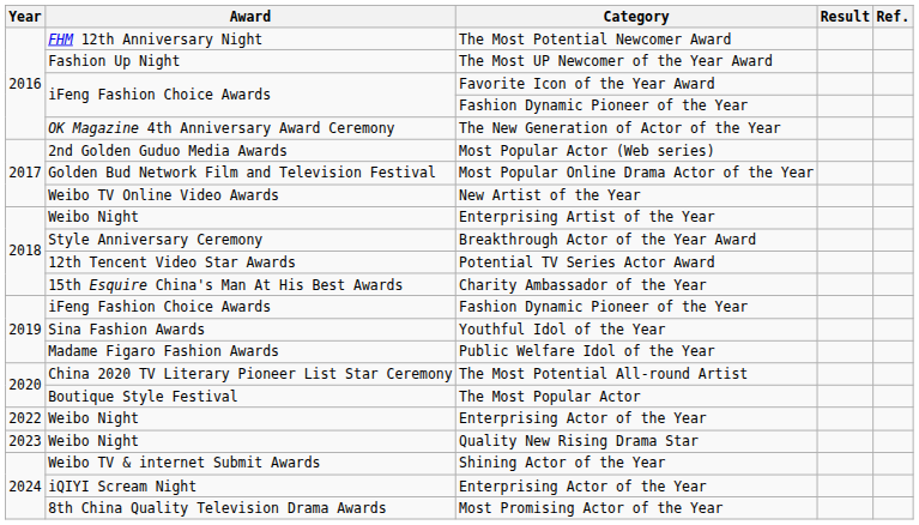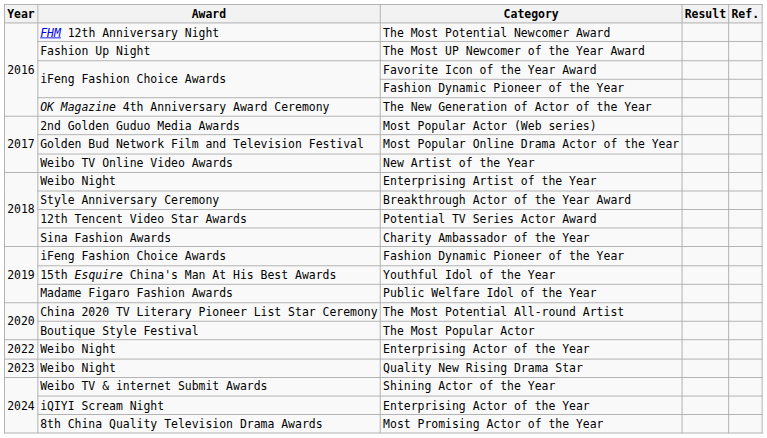 <table class="wikitable">
 <tr>
 <th>Year</th>
 <th>Award</th>
 <th>Category</th>
 <th>Result</th>
 <th>Ref.</th>
 </tr>
 <tr>
 <td rowspan="5">2016</td>
 <td><em><a href='#'>FHM</a></em> 12th Anniversary Night</td>
 <td>The Most Potential Newcomer Award</td>
 <td></td>
 <td></td>
 </tr>
 <tr>
 <td>Fashion Up Night</td>
 <td>The Most UP Newcomer of the Year Award</td>
 <td></td>
 <td></td>
 </tr>
 <tr>
 <td rowspan="2">iFeng Fashion Choice Awards</td>
 <td>Favorite Icon of the Year Award</td>
 <td></td>
 <td></td>
 </tr>
 <tr>
 <td>Fashion Dynamic Pioneer of the Year</td>
 <td></td>
 <td></td>
 </tr>
 <tr>
 <td><em>OK Magazine</em> 4th Anniversary Award Ceremony</td>
 <td>The New Generation of Actor of the Year</td>
 <td></td>
 <td></td>
 </tr>
 <tr>
 <td rowspan="3">2017</td>
 <td>2nd Golden Guduo Media Awards</td>
 <td>Most Popular Actor (Web series)</td>
 <td></td>
 <td></td>
 </tr>
 <tr>
 <td>Golden Bud Network Film and Television Festival</td>
 <td>Most Popular Online Drama Actor of the Year</td>
 <td></td>
 <td></td>
 </tr>
 <tr>
 <td>Weibo TV Online Video Awards</td>
 <td>New Artist of the Year</td>
 <td></td>
 <td></td>
 </tr>
 <tr>
 <td rowspan="4">2018</td>
 <td>Weibo Night</td>
 <td>Enterprising Artist of the Year</td>
 <td></td>
 <td></td>
 </tr>
 <tr>
 <td>Style Anniversary Ceremony</td>
 <td>Breakthrough Actor of the Year Award</td>
 <td></td>
 <td></td>
 </tr>
 <tr>
 <td>12th Tencent Video Star Awards</td>
 <td>Potential TV Series Actor Award</td>
 <td></td>
 <td></td>
 </tr>
 <tr>
-<td>15th <em>Esquire</em> China's Man At His Best Awards</td>
+<td>Sina Fashion Awards</td>
 <td>Charity Ambassador of the Year</td>
 <td></td>
 <td></td>
 </tr>
 <tr>
 <td rowspan="3">2019</td>
 <td>iFeng Fashion Choice Awards</td>
 <td>Fashion Dynamic Pioneer of the Year</td>
 <td></td>
 <td></td>
 </tr>
 <tr>
-<td>Sina Fashion Awards</td>
+<td>15th <em>Esquire</em> China's Man At His Best Awards</td>
 <td>Youthful Idol of the Year</td>
 <td></td>
 <td></td>
 </tr>
 <tr>
 <td>Madame Figaro Fashion Awards</td>
 <td>Public Welfare Idol of the Year</td>
 <td></td>
 <td></td>
 </tr>
 <tr>
 <td rowspan="2">2020</td>
 <td>China 2020 TV Literary Pioneer List Star Ceremony</td>
 <td>The Most Potential All-round Artist</td>
 <td></td>
 <td></td>
 </tr>
 <tr>
 <td>Boutique Style Festival</td>
 <td>The Most Popular Actor</td>
 <td></td>
 <td></td>
 </tr>
 <tr>
 <td>2022</td>
 <td>Weibo Night</td>
 <td>Enterprising Actor of the Year</td>
 <td></td>
 <td></td>
 </tr>
 <tr>
 <td>2023</td>
 <td>Weibo Night</td>
 <td>Quality New Rising Drama Star</td>
 <td></td>
 <td></td>
 </tr>
 <tr>
 <td rowspan="3">2024</td>
 <td>Weibo TV & internet Submit Awards</td>
 <td>Shining Actor of the Year</td>
 <td></td>
 <td></td>
 </tr>
 <tr>
 <td>iQIYI Scream Night</td>
 <td>Enterprising Actor of the Year</td>
 <td></td>
 <td></td>
 </tr>
 <tr>
 <td>8th China Quality Television Drama Awards</td>
 <td>Most Promising Actor of the Year</td>
 <td></td>
 <td></td>
 </tr>
 </table>
